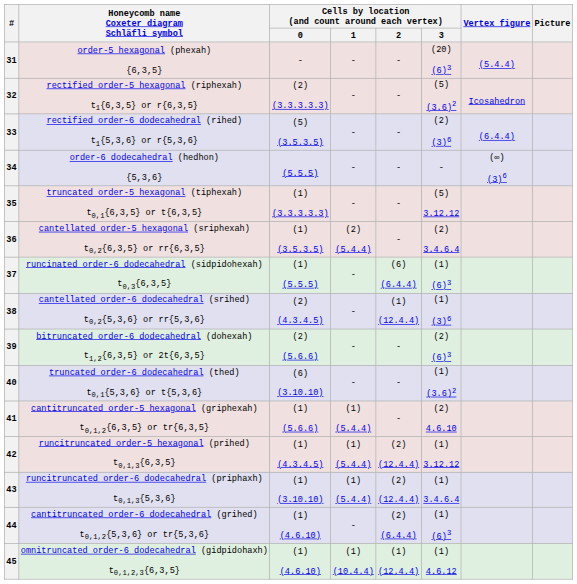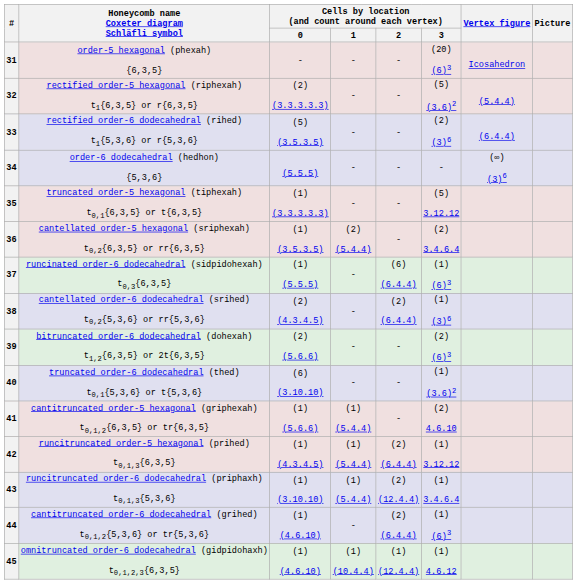 <table class="wikitable">
 <tr>
 <th rowspan="2">#</th>
 <th rowspan="2">Honeycomb name<br><a href='#'>Coxeter diagram</a><br><a href='#'>Schläfli symbol</a></th>
 <th colspan="4">Cells by location<br>(and count around each vertex)</th>
 <th rowspan="2"><a href='#'>Vertex figure</a></th>
 <th rowspan="2">Picture</th>
 </tr>
 <tr align=center>
 <th>0<br></th>
 <th>1<br></th>
 <th>2<br></th>
 <th>3<br></th>
 </tr>
 <tr align=center BGCOLOR="#f0e0e0">
 <th>31</th>
 <td><a href='#'>order-5 hexagonal</a> (phexah)<br><br>{6,3,5}</td>
 <td>-</td>
 <td>-</td>
 <td>-</td>
 <td>(20)<br><br><a href='#'>(6)<sup>3</sup></a></td>
-<td> <br><a href='#'>(5.4.4)</a></td>
+<td> <br><a href='#'>Icosahedron</a></td>
 <td></td>
 </tr>
 <tr align=center BGCOLOR="#f0e0e0">
 <th>32</th>
 <td><a href='#'>rectified order-5 hexagonal</a> (riphexah)<br><br>t<sub>1</sub>{6,3,5} or r{6,3,5}</td>
 <td>(2)<br><br><a href='#'>(3.3.3.3.3)</a></td>
 <td>-</td>
 <td>-</td>
 <td>(5)<br><br><a href='#'>(3.6)<sup>2</sup></a></td>
-<td> <br><a href='#'>Icosahedron</a></td>
+<td> <br><a href='#'>(5.4.4)</a></td>
 <td></td>
 </tr>
 <tr align=center BGCOLOR="#e0e0f0">
 <th>33</th>
 <td><a href='#'>rectified order-6 dodecahedral</a> (rihed)<br><br>t<sub>1</sub>{5,3,6} or r{5,3,6}</td>
 <td>(5)<br><br><a href='#'>(3.5.3.5)</a></td>
 <td>-</td>
 <td>-</td>
 <td>(2)<br><br><a href='#'>(3)<sup>6</sup></a></td>
 <td> <br><a href='#'>(6.4.4)</a></td>
 <td></td>
 </tr>
 <tr align=center BGCOLOR="#e0e0f0">
 <th>34</th>
 <td><a href='#'>order-6 dodecahedral</a> (hedhon)<br><br>{5,3,6}</td>
 <td><br><a href='#'>(5.5.5)</a></td>
 <td>-</td>
 <td>-</td>
 <td>-</td>
 <td>(∞)<br> <br><a href='#'>(3)<sup>6</sup></a></td>
 <td></td>
 </tr>
 <tr align=center BGCOLOR="#f0e0e0">
 <th>35</th>
 <td><a href='#'>truncated order-5 hexagonal</a> (tiphexah)<br><br>t<sub>0,1</sub>{6,3,5} or t{6,3,5}</td>
 <td>(1)<br><br><a href='#'>(3.3.3.3.3)</a></td>
 <td>-</td>
 <td>-</td>
 <td>(5)<br><br><a href='#'>3.12.12</a></td>
 <td></td>
 <td></td>
 </tr>
 <tr align=center BGCOLOR="#f0e0e0">
 <th>36</th>
 <td><a href='#'>cantellated order-5 hexagonal</a> (sriphexah)<br><br>t<sub>0,2</sub>{6,3,5} or rr{6,3,5}</td>
 <td>(1)<br><br><a href='#'>(3.5.3.5)</a></td>
 <td>(2)<br><br><a href='#'>(5.4.4)</a></td>
 <td>-</td>
 <td>(2)<br><br><a href='#'>3.4.6.4</a></td>
 <td></td>
 <td></td>
 </tr>
 <tr align=center BGCOLOR="#e0f0e0">
 <th>37</th>
 <td><a href='#'>runcinated order-6 dodecahedral</a> (sidpidohexah)<br><br>t<sub>0,3</sub>{6,3,5}</td>
 <td>(1)<br><br><a href='#'>(5.5.5)</a></td>
 <td>-</td>
 <td>(6)<br><br><a href='#'>(6.4.4)</a></td>
 <td>(1)<br><br><a href='#'>(6)<sup>3</sup></a></td>
 <td></td>
 <td></td>
 </tr>
 <tr align=center BGCOLOR="#e0e0f0">
 <th>38</th>
 <td><a href='#'>cantellated order-6 dodecahedral</a> (srihed)<br><br>t<sub>0,2</sub>{5,3,6} or rr{5,3,6}</td>
 <td>(2)<br><br><a href='#'>(4.3.4.5)</a></td>
 <td>-</td>
-<td>(1)<br><br><a href='#'>(12.4.4)</a></td>
+<td>(2)<br><br><a href='#'>(6.4.4)</a></td>
 <td>(1)<br><br><a href='#'>(3)<sup>6</sup></a></td>
 <td></td>
 <td></td>
 </tr>
 <tr align=center BGCOLOR="#e0f0e0">
 <th>39</th>
 <td><a href='#'>bitruncated order-6 dodecahedral</a> (dohexah)<br><br>t<sub>1,2</sub>{6,3,5} or 2t{6,3,5}</td>
 <td>(2)<br><br><a href='#'>(5.6.6)</a></td>
 <td>-</td>
 <td>-</td>
 <td>(2)<br><br><a href='#'>(6)<sup>3</sup></a></td>
 <td></td>
 <td></td>
 </tr>
 <tr align=center BGCOLOR="#e0e0f0">
 <th>40</th>
 <td><a href='#'>truncated order-6 dodecahedral</a> (thed)<br><br>t<sub>0,1</sub>{5,3,6} or t{5,3,6}</td>
 <td>(6)<br><br><a href='#'>(3.10.10)</a></td>
 <td>-</td>
 <td>-</td>
 <td>(1)<br><br><a href='#'>(3.6)<sup>2</sup></a></td>
 <td></td>
 <td></td>
 </tr>
 <tr align=center BGCOLOR="#f0e0e0">
 <th>41</th>
 <td><a href='#'>cantitruncated order-5 hexagonal</a> (griphexah)<br><br>t<sub>0,1,2</sub>{6,3,5} or tr{6,3,5}</td>
 <td>(1)<br><br><a href='#'>(5.6.6)</a></td>
 <td>(1)<br><br><a href='#'>(5.4.4)</a></td>
 <td>-</td>
 <td>(2)<br><br><a href='#'>4.6.10</a></td>
 <td></td>
 <td></td>
 </tr>
 <tr align=center BGCOLOR="#f0e0e0">
 <th>42</th>
 <td><a href='#'>runcitruncated order-5 hexagonal</a> (prihed)<br><br>t<sub>0,1,3</sub>{6,3,5}</td>
 <td>(1)<br><br><a href='#'>(4.3.4.5)</a></td>
 <td>(1)<br><br><a href='#'>(5.4.4)</a></td>
-<td>(2)<br><br><a href='#'>(12.4.4)</a></td>
+<td>(2)<br><br><a href='#'>(6.4.4)</a></td>
 <td>(1)<br><br><a href='#'>3.12.12</a></td>
 <td></td>
 <td></td>
 </tr>
 <tr align=center BGCOLOR="#e0e0f0">
 <th>43</th>
 <td><a href='#'>runcitruncated order-6 dodecahedral</a> (priphaxh)<br><br>t<sub>0,1,3</sub>{5,3,6}</td>
 <td>(1)<br><br><a href='#'>(3.10.10)</a></td>
 <td>(1)<br><br><a href='#'>(5.4.4)</a></td>
 <td>(2)<br><br><a href='#'>(12.4.4)</a></td>
 <td>(1)<br><br><a href='#'>3.4.6.4</a></td>
 <td></td>
 <td></td>
 </tr>
 <tr align=center BGCOLOR="#e0e0f0">
 <th>44</th>
 <td><a href='#'>cantitruncated order-6 dodecahedral</a> (grihed)<br><br>t<sub>0,1,2</sub>{5,3,6} or tr{5,3,6}</td>
 <td>(1)<br><br><a href='#'>(4.6.10)</a></td>
 <td>-</td>
 <td>(2)<br><br><a href='#'>(6.4.4)</a></td>
 <td>(1)<br><br><a href='#'>(6)<sup>3</sup></a></td>
 <td></td>
 <td></td>
 </tr>
 <tr align=center BGCOLOR="#e0f0e0">
 <th>45</th>
 <td><a href='#'>omnitruncated order-6 dodecahedral</a> (gidpidohaxh)<br><br>t<sub>0,1,2,3</sub>{6,3,5}</td>
 <td>(1)<br><br><a href='#'>(4.6.10)</a></td>
 <td>(1)<br><br><a href='#'>(10.4.4)</a></td>
 <td>(1)<br><br><a href='#'>(12.4.4)</a></td>
 <td>(1)<br><br><a href='#'>4.6.12</a></td>
 <td></td>
 <td></td>
 </tr>
 </table>
